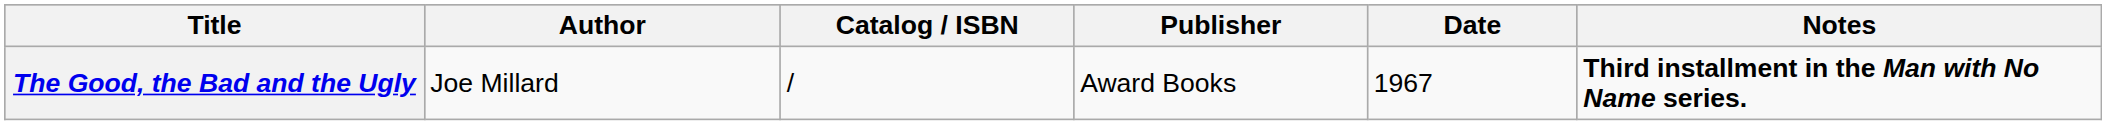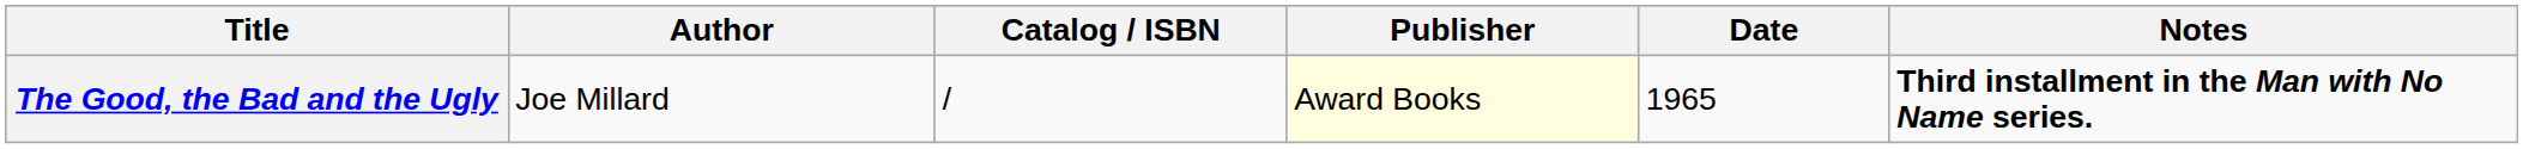 <table class="wikitable sortable" style="width:100%;">
 <tr>
 <th width=20%>Title</th>
 <th width=17%>Author</th>
 <th width=14%>Catalog / ISBN</th>
 <th width=14%>Publisher</th>
 <th width=10%>Date</th>
 <th width=25%>Notes</th>
 </tr>
 <tr>
 <th><em><a href='#'>The Good, the Bad and the Ugly</a></em></th>
 <td>Joe Millard</td>
 <td> / </td>
-<td>Award Books</td>
-<td>1967</td>
+<td style="background: lightyellow;">Award Books</td>
+<td>1965</td>
 <td><strong>Third installment in the <em>Man with No Name</em> series.</strong></td>
 </tr>
 </table>
